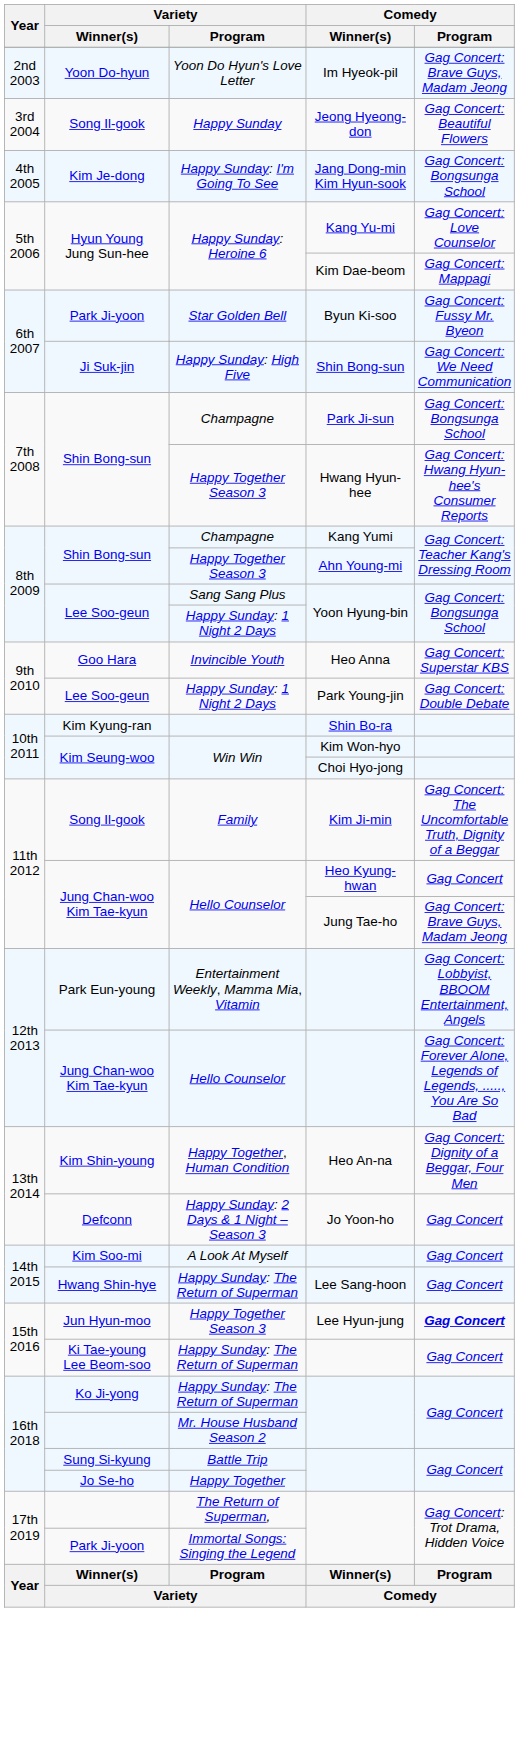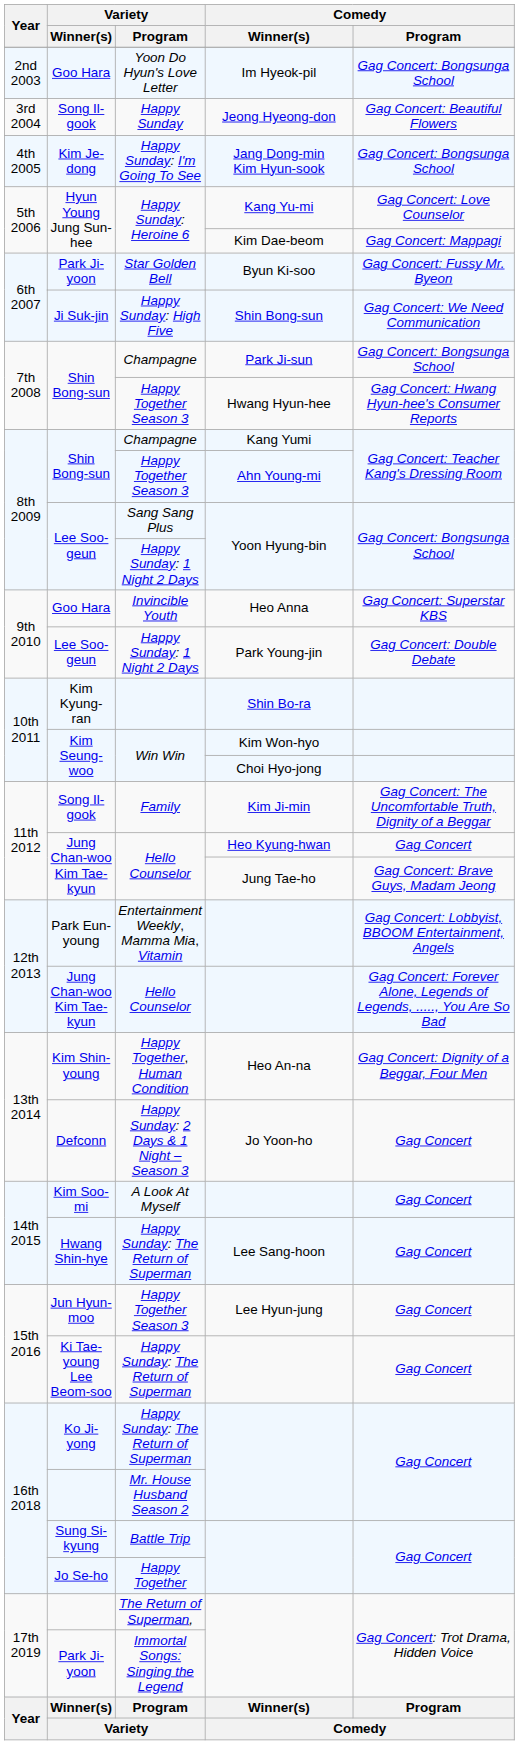 <table class="wikitable" style=text-align:center>
 <tr>
 <th rowspan=2 style="width:50px">Year</th>
 <th colspan=2 style="width:500px">Variety</th>
 <th colspan=2 style="width:500px">Comedy</th>
 </tr>
 <tr style="background:#F0F8FF">
 <th>Winner(s)</th>
 <th>Program</th>
 <th>Winner(s)</th>
 <th>Program</th>
 </tr>
 <tr>
 </tr>
 <tr style="background:#F0F8FF">
 <td>2nd<br> 2003</td>
-<td style="width:100px"><a href='#'>Yoon Do-hyun</a></td>
+<td><a href='#'>Goo Hara</a></td>
 <td style="width:100px"><em>Yoon Do Hyun's Love Letter</em></td>
 <td style="width:200px">Im Hyeok-pil</td>
-<td><em><a href='#'>Gag Concert: Brave Guys, Madam Jeong</a></em></td>
+<td style="width:200px"><em> <a href='#'>Gag Concert: Bongsunga School</a></em></td>
 </tr>
 <tr>
 <td>3rd<br> 2004</td>
 <td><a href='#'>Song Il-gook</a></td>
 <td><em><a href='#'>Happy Sunday</a></em></td>
 <td><a href='#'>Jeong Hyeong-don</a></td>
 <td><em> <a href='#'>Gag Concert: Beautiful Flowers</a></em></td>
 </tr>
 <tr style="background:#F0F8FF">
 <td>4th<br> 2005</td>
 <td><a href='#'>Kim Je-dong</a></td>
 <td><em><a href='#'>Happy Sunday</a>: <a href='#'>I'm Going To See</a></em></td>
 <td><a href='#'>Jang Dong-min</a><br><a href='#'>Kim Hyun-sook</a></td>
 <td><em> <a href='#'>Gag Concert: Bongsunga School</a></em></td>
 </tr>
 <tr>
 <td rowspan="2">5th<br> 2006</td>
 <td rowspan="2"><a href='#'>Hyun Young</a><br>Jung Sun-hee</td>
 <td rowspan="2"><em><a href='#'>Happy Sunday</a>: <a href='#'>Heroine 6</a></em></td>
 <td><a href='#'>Kang Yu-mi</a></td>
 <td><em><a href='#'>Gag Concert: Love Counselor</a></em></td>
 </tr>
 <tr>
 <td>Kim Dae-beom</td>
 <td><em><a href='#'>Gag Concert: Mappagi</a></em></td>
 </tr>
 <tr style="background:#F0F8FF">
 <td rowspan=3>6th<br> 2007</td>
 <td><a href='#'>Park Ji-yoon</a></td>
 <td rowspan=2><em><a href='#'>Star Golden Bell</a></em></td>
 <td>Byun Ki-soo</td>
 <td><em><a href='#'>Gag Concert: Fussy Mr. Byeon</a></em></td>
 </tr>
 <tr style="background:#F0F8FF">
 <td rowspan=2><a href='#'>Ji Suk-jin</a></td>
 <td rowspan=2><a href='#'>Shin Bong-sun</a></td>
 <td rowspan=2><em><a href='#'>Gag Concert: We Need Communication</a></em></td>
 </tr>
 <tr style="background:#F0F8FF">
 <td><em><a href='#'>Happy Sunday</a>: <a href='#'>High Five</a></em></td>
 </tr>
 <tr>
 <td rowspan=2>7th<br> 2008</td>
 <td rowspan=2><a href='#'>Shin Bong-sun</a></td>
 <td><em>Champagne</em></td>
 <td><a href='#'>Park Ji-sun</a></td>
 <td><em><a href='#'>Gag Concert: Bongsunga School</a></em></td>
 </tr>
 <tr>
 <td><em><a href='#'>Happy Together Season 3</a></em></td>
 <td>Hwang Hyun-hee</td>
 <td><em><a href='#'>Gag Concert: Hwang Hyun-hee's Consumer Reports</a></em></td>
 </tr>
 <tr style="background:#F0F8FF">
 <td rowspan=4>8th<br> 2009</td>
 <td rowspan=2><a href='#'>Shin Bong-sun</a></td>
 <td><em>Champagne</em></td>
 <td>Kang Yumi</td>
 <td rowspan=2><em><a href='#'>Gag Concert: Teacher Kang's Dressing Room</a></em></td>
 </tr>
 <tr style="background:#F0F8FF">
 <td><em><a href='#'>Happy Together Season 3</a></em></td>
 <td><a href='#'>Ahn Young-mi</a></td>
 </tr>
 <tr style="background:#F0F8FF">
 <td rowspan=2><a href='#'>Lee Soo-geun</a></td>
 <td><em>Sang Sang Plus</em></td>
 <td rowspan=2>Yoon Hyung-bin</td>
 <td rowspan=2><em><a href='#'>Gag Concert: Bongsunga School</a></em></td>
 </tr>
 <tr style="background:#F0F8FF">
 <td><em><a href='#'>Happy Sunday</a>: <a href='#'>1 Night 2 Days</a></em></td>
 </tr>
 <tr>
 <td rowspan=2>9th<br> 2010</td>
 <td><a href='#'>Goo Hara</a></td>
 <td><em><a href='#'>Invincible Youth</a></em></td>
 <td>Heo Anna</td>
 <td><em><a href='#'>Gag Concert: Superstar KBS</a></em></td>
 </tr>
 <tr>
 <td><a href='#'>Lee Soo-geun</a></td>
 <td><em><a href='#'>Happy Sunday</a>: <a href='#'>1 Night 2 Days</a></em></td>
 <td>Park Young-jin</td>
 <td><em><a href='#'>Gag Concert: Double Debate</a></em></td>
 </tr>
 <tr style="background:#F0F8FF">
 <td rowspan=3>10th<br> 2011</td>
 <td>Kim Kyung-ran</td>
 <td></td>
 <td><a href='#'>Shin Bo-ra</a></td>
 <td></td>
 </tr>
 <tr style="background:#F0F8FF">
 <td rowspan=2><a href='#'>Kim Seung-woo</a></td>
 <td rowspan=2><em>Win Win</em></td>
 <td>Kim Won-hyo</td>
 <td></td>
 </tr>
 <tr style="background:#F0F8FF">
 <td>Choi Hyo-jong</td>
 <td></td>
 </tr>
 <tr>
 <td rowspan=3>11th<br> 2012</td>
 <td><a href='#'>Song Il-gook</a></td>
 <td><em><a href='#'>Family</a></em></td>
 <td><a href='#'>Kim Ji-min</a></td>
 <td><em><a href='#'>Gag Concert: The Uncomfortable Truth, Dignity of a Beggar</a></em></td>
 </tr>
 <tr>
 <td rowspan=2><a href='#'>Jung Chan-woo</a><br><a href='#'>Kim Tae-kyun</a></td>
 <td rowspan=2><em><a href='#'>Hello Counselor</a></em></td>
 <td><a href='#'>Heo Kyung-hwan</a></td>
 <td><em><a href='#'>Gag Concert</a></em></td>
 </tr>
 <tr>
 <td>Jung Tae-ho</td>
 <td><em><a href='#'>Gag Concert: Brave Guys, Madam Jeong</a></em></td>
 </tr>
 <tr style="background:#F0F8FF">
 <td rowspan=2>12th<br> 2013</td>
 <td>Park Eun-young</td>
 <td><em>Entertainment Weekly</em>, <em>Mamma Mia</em>, <em><a href='#'>Vitamin</a></em></td>
 <td></td>
 <td><em><a href='#'>Gag Concert: Lobbyist, BBOOM Entertainment, Angels</a></em></td>
 </tr>
 <tr style="background:#F0F8FF">
 <td><a href='#'>Jung Chan-woo</a><br><a href='#'>Kim Tae-kyun</a></td>
 <td><em><a href='#'>Hello Counselor</a></em></td>
 <td></td>
 <td><em><a href='#'>Gag Concert: Forever Alone, Legends of Legends, ....., You Are So Bad</a></em></td>
 </tr>
 <tr>
 <td rowspan=2>13th<br> 2014</td>
 <td><a href='#'>Kim Shin-young</a></td>
 <td><em><a href='#'>Happy Together</a></em>, <em><a href='#'>Human Condition</a></em></td>
 <td>Heo An-na</td>
 <td><em><a href='#'>Gag Concert: Dignity of a Beggar, Four Men</a></em></td>
 </tr>
 <tr>
 <td><a href='#'>Defconn</a></td>
 <td><em><a href='#'>Happy Sunday</a>: <a href='#'>2 Days & 1 Night – Season 3</a></em></td>
 <td>Jo Yoon-ho</td>
 <td><em><a href='#'>Gag Concert</a></em></td>
 </tr>
 <tr style="background:#F0F8FF">
 <td rowspan=2>14th<br> 2015</td>
 <td><a href='#'>Kim Soo-mi</a></td>
 <td><em>A Look At Myself</em></td>
 <td></td>
 <td><em><a href='#'>Gag Concert</a></em></td>
 </tr>
 <tr style="background:#F0F8FF">
 <td><a href='#'>Hwang Shin-hye</a></td>
 <td><em><a href='#'>Happy Sunday</a>: <a href='#'>The Return of Superman</a></em></td>
 <td>Lee Sang-hoon</td>
 <td><em><a href='#'>Gag Concert</a></em></td>
 </tr>
 <tr>
 <td rowspan=2>15th<br> 2016</td>
 <td><a href='#'>Jun Hyun-moo</a></td>
 <td><em><a href='#'>Happy Together Season 3</a></em></td>
 <td>Lee Hyun-jung</td>
-<td><strong><em><a href='#'>Gag Concert</a></em></strong></td>
+<td><em><a href='#'>Gag Concert</a></em></td>
 </tr>
 <tr>
 <td><a href='#'>Ki Tae-young</a><br><a href='#'>Lee Beom-soo</a></td>
 <td><em><a href='#'>Happy Sunday</a>: <a href='#'>The Return of Superman</a></em></td>
 <td></td>
 <td><em><a href='#'>Gag Concert</a></em></td>
 </tr>
 <tr style="background:#F0F8FF">
 <td rowspan=4>16th<br> 2018</td>
 <td><a href='#'>Ko Ji-yong</a></td>
 <td><em><a href='#'>Happy Sunday</a>: <a href='#'>The Return of Superman</a></em></td>
 <td rowspan=2></td>
 <td rowspan=2><em><a href='#'>Gag Concert</a></em></td>
 </tr>
 <tr style="background:#F0F8FF">
 <td></td>
 <td><em><a href='#'>Mr. House Husband Season 2</a></em></td>
 </tr>
 <tr style="background:#F0F8FF">
 <td><a href='#'>Sung Si-kyung</a></td>
 <td><em><a href='#'>Battle Trip</a></em></td>
 <td rowspan=2></td>
 <td rowspan=2><em><a href='#'>Gag Concert</a></em></td>
 </tr>
 <tr style="background:#F0F8FF">
 <td><a href='#'>Jo Se-ho</a></td>
 <td><em><a href='#'>Happy Together</a></em></td>
 </tr>
 <tr>
 <td rowspan="2">17th<br> 2019</td>
 <td></td>
 <td><em><a href='#'>The Return of Superman</a>, </em></td>
 <td rowspan="2"></td>
 <td rowspan="2"><em><a href='#'>Gag Concert</a>: Trot Drama, Hidden Voice</em></td>
 </tr>
 <tr>
 <td><a href='#'>Park Ji-yoon</a></td>
 <td><em><a href='#'>Immortal Songs: Singing the Legend</a></em></td>
 </tr>
 <tr style="background:#F0F8FF">
 <th rowspan=2>Year</th>
 <th>Winner(s)</th>
 <th>Program</th>
 <th>Winner(s)</th>
 <th>Program</th>
 </tr>
 <tr>
 <th colspan=2>Variety</th>
 <th colspan=2>Comedy</th>
 </tr>
 </table>
